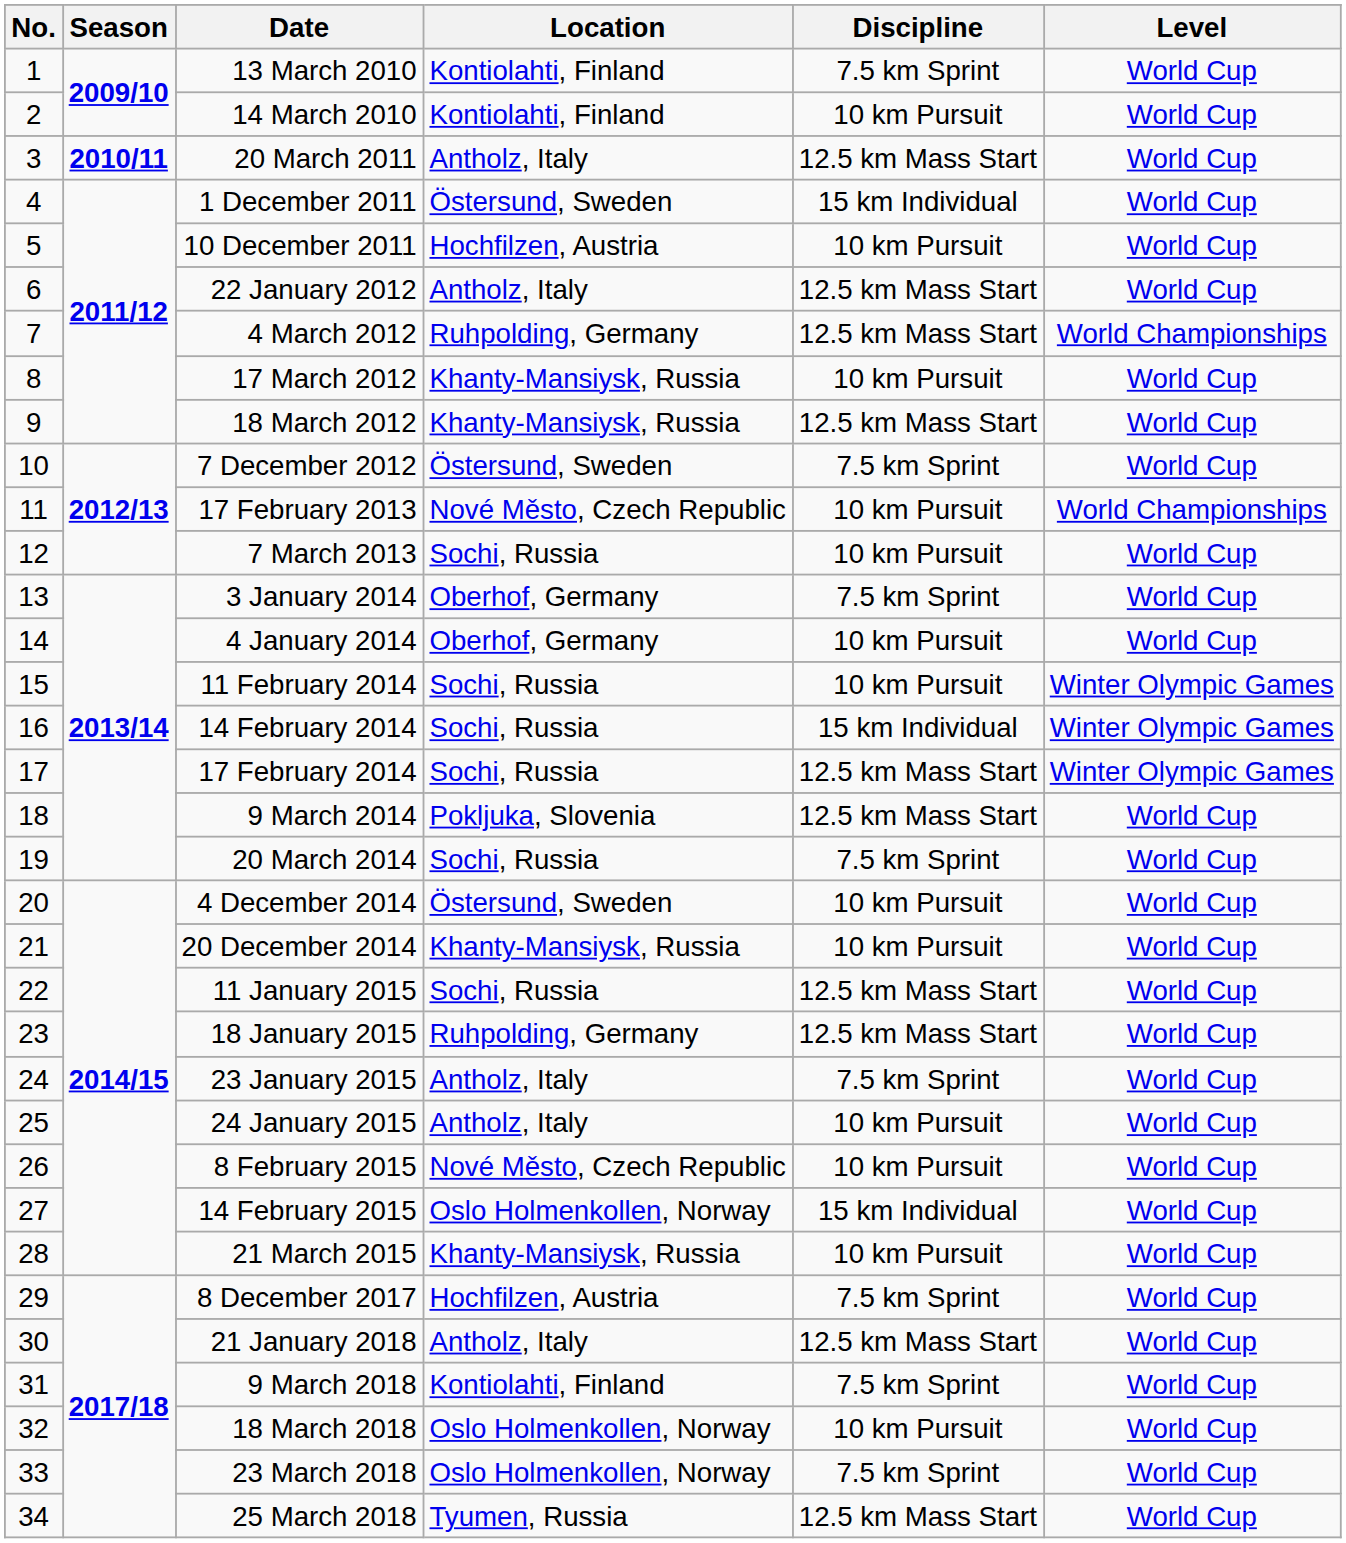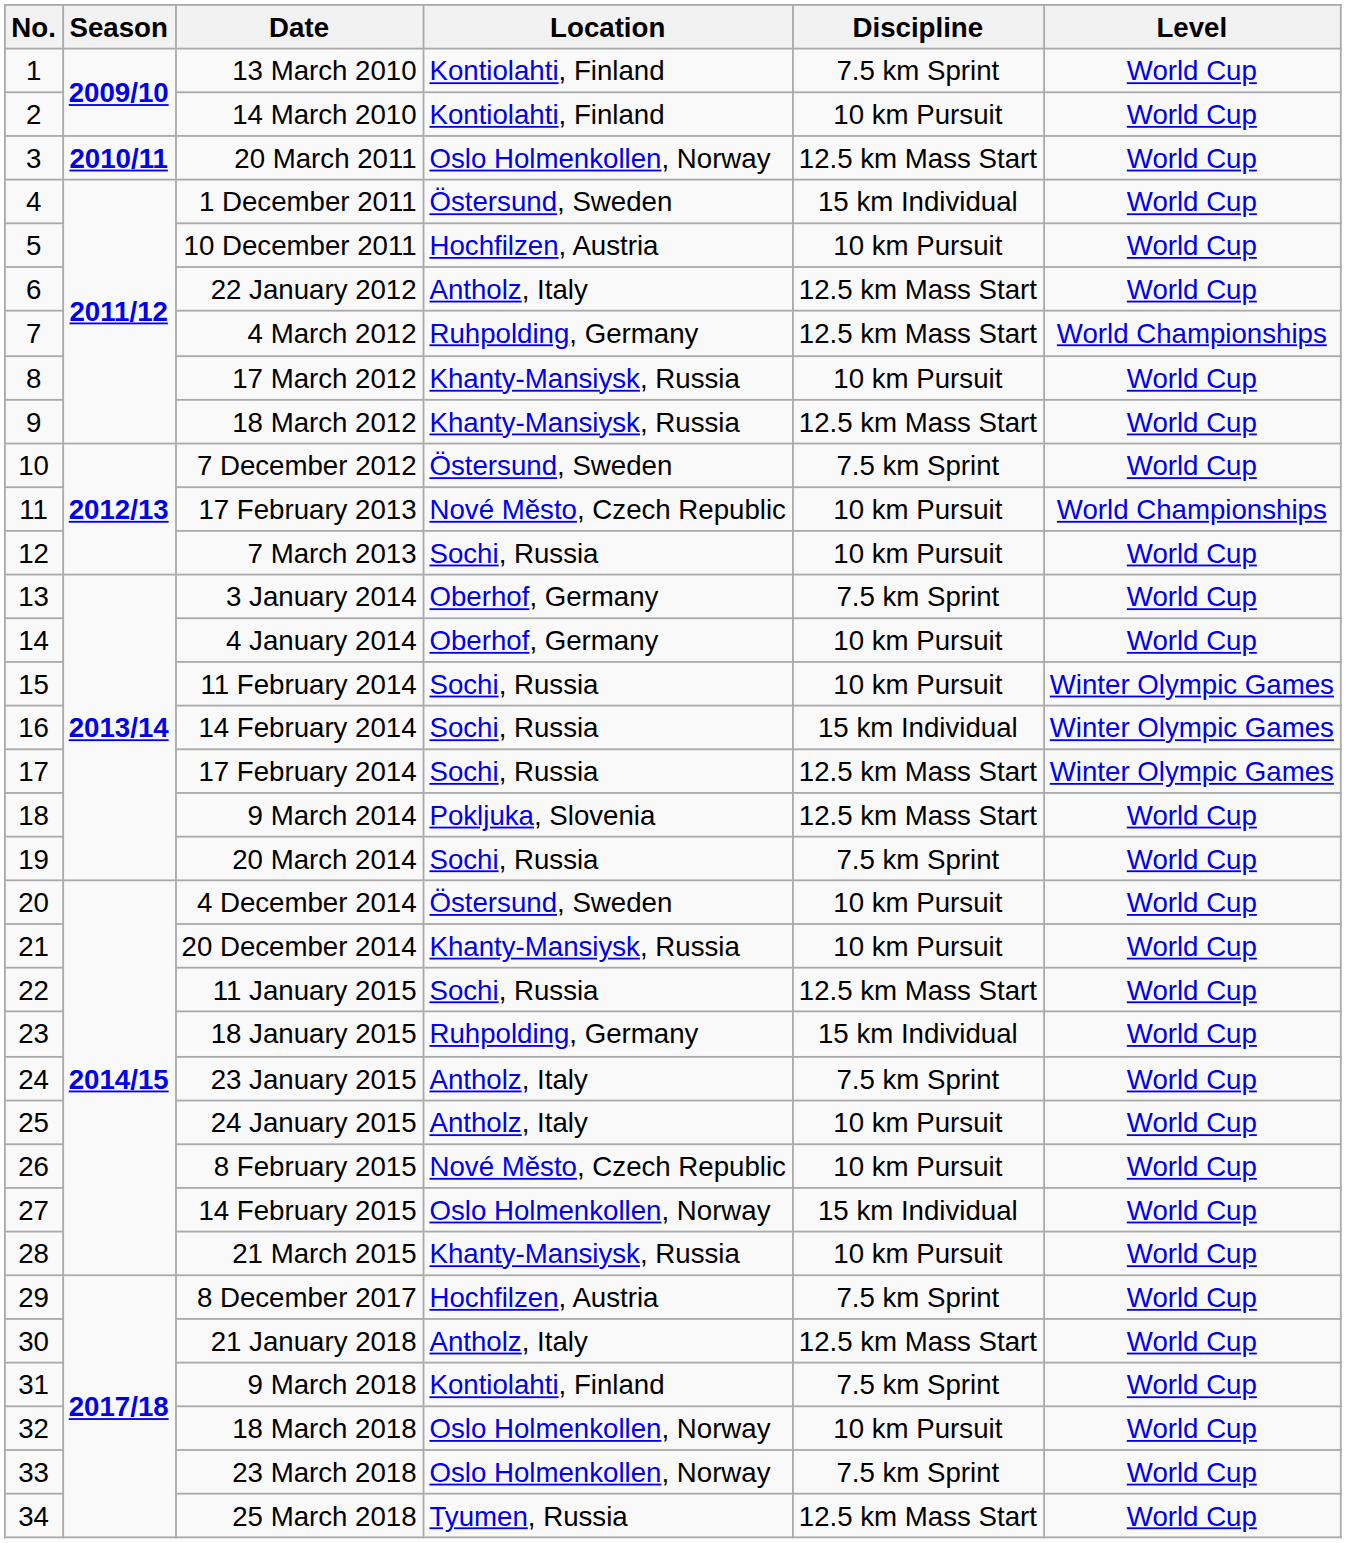 <table class="wikitable" style="text-align:center; font-size:95%;">
 <tr>
 <th>No.</th>
 <th>Season</th>
 <th>Date</th>
 <th>Location</th>
 <th>Discipline</th>
 <th>Level</th>
 </tr>
 <tr>
 <td>1</td>
 <td rowspan="2" style="text-align:center;"><strong><a href='#'>2009/10</a></strong></td>
 <td align=right>13 March 2010</td>
 <td align=left> <a href='#'>Kontiolahti</a>, Finland</td>
 <td>7.5 km Sprint</td>
 <td><a href='#'>World Cup</a></td>
 </tr>
 <tr>
 <td>2</td>
 <td align=right>14 March 2010</td>
 <td align=left> <a href='#'>Kontiolahti</a>, Finland</td>
 <td>10 km Pursuit</td>
 <td><a href='#'>World Cup</a></td>
 </tr>
 <tr>
 <td>3</td>
 <td style="text-align:center;"><strong><a href='#'>2010/11</a></strong></td>
 <td align=right>20 March 2011</td>
-<td align=left> <a href='#'>Antholz</a>, Italy</td>
+<td align=left> <a href='#'>Oslo Holmenkollen</a>, Norway</td>
 <td>12.5 km Mass Start</td>
 <td><a href='#'>World Cup</a></td>
 </tr>
 <tr>
 <td>4</td>
 <td rowspan="6" style="text-align:center;"><strong><a href='#'>2011/12</a></strong></td>
 <td align=right>1 December 2011</td>
 <td align=left> <a href='#'>Östersund</a>, Sweden</td>
 <td>15 km Individual</td>
 <td><a href='#'>World Cup</a></td>
 </tr>
 <tr>
 <td>5</td>
 <td align=right>10 December 2011</td>
 <td align=left> <a href='#'>Hochfilzen</a>, Austria</td>
 <td>10 km Pursuit</td>
 <td><a href='#'>World Cup</a></td>
 </tr>
 <tr>
 <td>6</td>
 <td align=right>22 January 2012</td>
 <td align=left> <a href='#'>Antholz</a>, Italy</td>
 <td>12.5 km Mass Start</td>
 <td><a href='#'>World Cup</a></td>
 </tr>
 <tr>
 <td>7</td>
 <td align=right>4 March 2012</td>
 <td align=left> <a href='#'>Ruhpolding</a>, Germany</td>
 <td>12.5 km Mass Start</td>
 <td><a href='#'>World Championships</a></td>
 </tr>
 <tr>
 <td>8</td>
 <td align=right>17 March 2012</td>
 <td align=left> <a href='#'>Khanty-Mansiysk</a>, Russia</td>
 <td>10 km Pursuit</td>
 <td><a href='#'>World Cup</a></td>
 </tr>
 <tr>
 <td>9</td>
 <td align=right>18 March 2012</td>
 <td align=left> <a href='#'>Khanty-Mansiysk</a>, Russia</td>
 <td>12.5 km Mass Start</td>
 <td><a href='#'>World Cup</a></td>
 </tr>
 <tr>
 <td>10</td>
 <td rowspan="3" style="text-align:center;"><strong><a href='#'>2012/13</a></strong></td>
 <td align=right>7 December 2012</td>
 <td align=left> <a href='#'>Östersund</a>, Sweden</td>
 <td>7.5 km Sprint</td>
 <td><a href='#'>World Cup</a></td>
 </tr>
 <tr>
 <td>11</td>
 <td align=right>17 February 2013</td>
 <td align=left> <a href='#'>Nové Město</a>, Czech Republic</td>
 <td>10 km Pursuit</td>
 <td><a href='#'>World Championships</a></td>
 </tr>
 <tr>
 <td>12</td>
 <td align=right>7 March 2013</td>
 <td align=left> <a href='#'>Sochi</a>, Russia</td>
 <td>10 km Pursuit</td>
 <td><a href='#'>World Cup</a></td>
 </tr>
 <tr>
 <td>13</td>
 <td rowspan="7" style="text-align:center;"><strong><a href='#'>2013/14</a></strong></td>
 <td align=right>3 January 2014</td>
 <td align=left> <a href='#'>Oberhof</a>, Germany</td>
 <td>7.5 km Sprint</td>
 <td><a href='#'>World Cup</a></td>
 </tr>
 <tr>
 <td>14</td>
 <td align=right>4 January 2014</td>
 <td align=left> <a href='#'>Oberhof</a>, Germany</td>
 <td>10 km Pursuit</td>
 <td><a href='#'>World Cup</a></td>
 </tr>
 <tr>
 <td>15</td>
 <td align=right>11 February 2014</td>
 <td align=left> <a href='#'>Sochi</a>, Russia</td>
 <td>10 km Pursuit</td>
 <td><a href='#'>Winter Olympic Games</a></td>
 </tr>
 <tr>
 <td>16</td>
 <td align=right>14 February 2014</td>
 <td align=left> <a href='#'>Sochi</a>, Russia</td>
 <td>15 km Individual</td>
 <td><a href='#'>Winter Olympic Games</a></td>
 </tr>
 <tr>
 <td>17</td>
 <td align=right>17 February 2014</td>
 <td align=left> <a href='#'>Sochi</a>, Russia</td>
 <td>12.5 km Mass Start</td>
 <td><a href='#'>Winter Olympic Games</a></td>
 </tr>
 <tr>
 <td>18</td>
 <td align=right>9 March 2014</td>
 <td align=left> <a href='#'>Pokljuka</a>, Slovenia</td>
 <td>12.5 km Mass Start</td>
 <td><a href='#'>World Cup</a></td>
 </tr>
 <tr>
 <td>19</td>
 <td align=right>20 March 2014</td>
 <td align=left> <a href='#'>Sochi</a>, Russia</td>
 <td>7.5 km Sprint</td>
 <td><a href='#'>World Cup</a></td>
 </tr>
 <tr>
 <td>20</td>
 <td rowspan="9" style="text-align:center;"><strong><a href='#'>2014/15</a></strong></td>
 <td align=right>4 December 2014</td>
 <td align=left> <a href='#'>Östersund</a>, Sweden</td>
 <td>10 km Pursuit</td>
 <td><a href='#'>World Cup</a></td>
 </tr>
 <tr>
 <td>21</td>
 <td align=right>20 December 2014</td>
 <td align=left> <a href='#'>Khanty-Mansiysk</a>, Russia</td>
 <td>10 km Pursuit</td>
 <td><a href='#'>World Cup</a></td>
 </tr>
 <tr>
 <td>22</td>
 <td align=right>11 January 2015</td>
 <td align=left> <a href='#'>Sochi</a>, Russia</td>
 <td>12.5 km Mass Start</td>
 <td><a href='#'>World Cup</a></td>
 </tr>
 <tr>
 <td>23</td>
 <td align=right>18 January 2015</td>
 <td align=left> <a href='#'>Ruhpolding</a>, Germany</td>
-<td>12.5 km Mass Start</td>
+<td>15 km Individual</td>
 <td><a href='#'>World Cup</a></td>
 </tr>
 <tr>
 <td>24</td>
 <td align=right>23 January 2015</td>
 <td align=left> <a href='#'>Antholz</a>, Italy</td>
 <td>7.5 km Sprint</td>
 <td><a href='#'>World Cup</a></td>
 </tr>
 <tr>
 <td>25</td>
 <td align=right>24 January 2015</td>
 <td align=left> <a href='#'>Antholz</a>, Italy</td>
 <td>10 km Pursuit</td>
 <td><a href='#'>World Cup</a></td>
 </tr>
 <tr>
 <td>26</td>
 <td align=right>8 February 2015</td>
 <td align=left> <a href='#'>Nové Město</a>, Czech Republic</td>
 <td>10 km Pursuit</td>
 <td><a href='#'>World Cup</a></td>
 </tr>
 <tr>
 <td>27</td>
 <td align=right>14 February 2015</td>
 <td align=left> <a href='#'>Oslo Holmenkollen</a>, Norway</td>
 <td>15 km Individual</td>
 <td><a href='#'>World Cup</a></td>
 </tr>
 <tr>
 <td>28</td>
 <td align=right>21 March 2015</td>
 <td align=left> <a href='#'>Khanty-Mansiysk</a>, Russia</td>
 <td>10 km Pursuit</td>
 <td><a href='#'>World Cup</a></td>
 </tr>
 <tr>
 <td>29</td>
 <td rowspan="6" style="text-align:center;"><strong><a href='#'>2017/18</a></strong></td>
 <td align=right>8 December 2017</td>
 <td align=left> <a href='#'>Hochfilzen</a>, Austria</td>
 <td>7.5 km Sprint</td>
 <td><a href='#'>World Cup</a></td>
 </tr>
 <tr>
 <td>30</td>
 <td align=right>21 January 2018</td>
 <td align=left> <a href='#'>Antholz</a>, Italy</td>
 <td>12.5 km Mass Start</td>
 <td><a href='#'>World Cup</a></td>
 </tr>
 <tr>
 <td>31</td>
 <td align=right>9 March 2018</td>
 <td align=left> <a href='#'>Kontiolahti</a>, Finland</td>
 <td>7.5 km Sprint</td>
 <td><a href='#'>World Cup</a></td>
 </tr>
 <tr>
 <td>32</td>
 <td align=right>18 March 2018</td>
 <td align=left> <a href='#'>Oslo Holmenkollen</a>, Norway</td>
 <td>10 km Pursuit</td>
 <td><a href='#'>World Cup</a></td>
 </tr>
 <tr>
 <td>33</td>
 <td align=right>23 March 2018</td>
 <td align=left> <a href='#'>Oslo Holmenkollen</a>, Norway</td>
 <td>7.5 km Sprint</td>
 <td><a href='#'>World Cup</a></td>
 </tr>
 <tr>
 <td>34</td>
 <td align=right>25 March 2018</td>
 <td align=left> <a href='#'>Tyumen</a>, Russia</td>
 <td>12.5 km Mass Start</td>
 <td><a href='#'>World Cup</a></td>
 </tr>
 </table>
